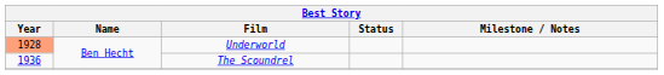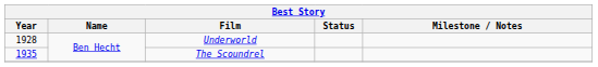 <table class="wikitable" style="text-align: center">
 <tr>
 <th colspan=6 style="text-align:center;"><a href='#'>Best Story</a></th>
 </tr>
 <tr>
 <th style="width:075px;">Year</th>
 <th style="width:200px;">Name</th>
 <th style="width:350px;">Film</th>
 <th style="width:075px;">Status</th>
 <th style="width:500px;">Milestone / Notes</th>
 </tr>
 <tr>
-<td style="background: lightsalmon;">1928</td>
+<td>1928</td>
 <td rowspan=2><a href='#'>Ben Hecht</a></td>
 <td><em><a href='#'>Underworld</a></em></td>
 <td></td>
 <td></td>
 </tr>
 <tr>
-<td><a href='#'>1936</a></td>
+<td><a href='#'>1935</a></td>
 <td><em><a href='#'>The Scoundrel</a></em> </td>
 <td></td>
 <td></td>
 </tr>
 <tr>
 </tr>
 </table>
